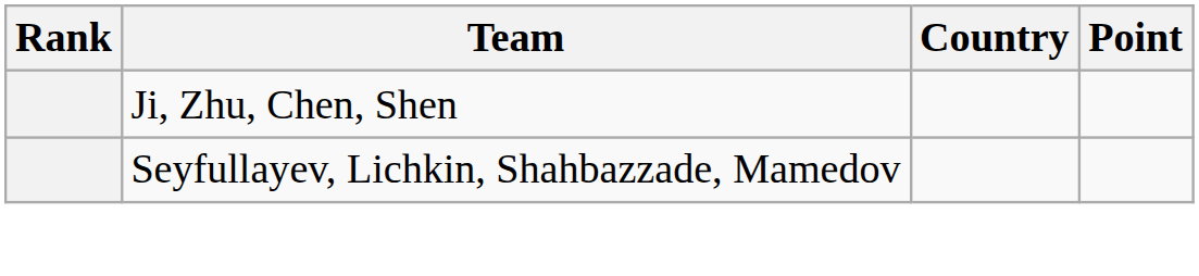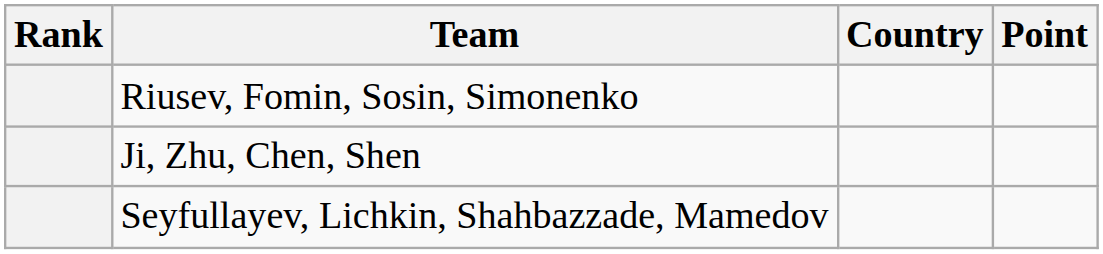 <table class="wikitable sortable">
 <tr>
 <th>Rank</th>
 <th>Team</th>
 <th>Country</th>
 <th>Point</th>
+</tr>
+<tr>
+<th></th>
+<td>Riusev, Fomin, Sosin, Simonenko</td>
+<td></td>
+<td></td>
 </tr>
 <tr>
 <th></th>
 <td>Ji, Zhu, Chen, Shen</td>
 <td></td>
 <td></td>
 </tr>
 <tr>
 <th></th>
 <td>Seyfullayev, Lichkin, Shahbazzade, Mamedov</td>
 <td></td>
 <td></td>
 </tr>
 </table>
